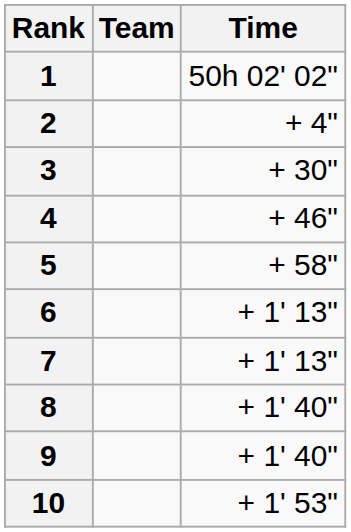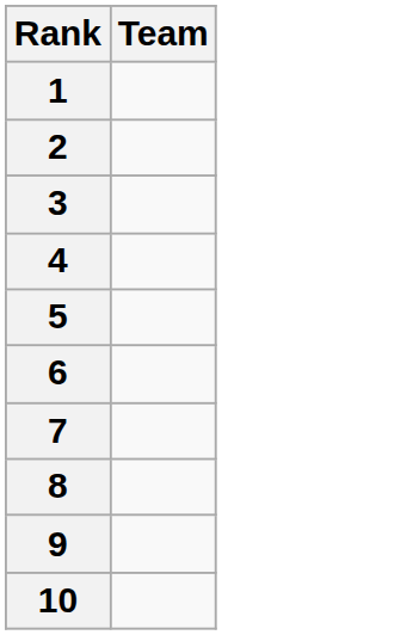 <table class="wikitable">
 <tr>
 <th scope="col">Rank</th>
 <th scope="col">Team</th>
-<th scope="col">Time</th>
 </tr>
 <tr>
 <th scope="row">1</th>
 <td></td>
-<td align="right">50h 02' 02"</td>
 </tr>
 <tr>
 <th scope="row">2</th>
 <td></td>
-<td align="right">+ 4"</td>
 </tr>
 <tr>
 <th scope="row">3</th>
 <td></td>
-<td align="right">+ 30"</td>
 </tr>
 <tr>
 <th scope="row">4</th>
 <td></td>
-<td align="right">+ 46"</td>
 </tr>
 <tr>
 <th scope="row">5</th>
 <td></td>
-<td align="right">+ 58"</td>
 </tr>
 <tr>
 <th scope="row">6</th>
 <td></td>
-<td align="right">+ 1' 13"</td>
 </tr>
 <tr>
 <th scope="row">7</th>
 <td></td>
-<td align="right">+ 1' 13"</td>
 </tr>
 <tr>
 <th scope="row">8</th>
 <td></td>
-<td align="right">+ 1' 40"</td>
 </tr>
 <tr>
 <th scope="row">9</th>
 <td></td>
-<td align="right">+ 1' 40"</td>
 </tr>
 <tr>
 <th scope="row">10</th>
 <td></td>
-<td align="right">+ 1' 53"</td>
 </tr>
 </table>
